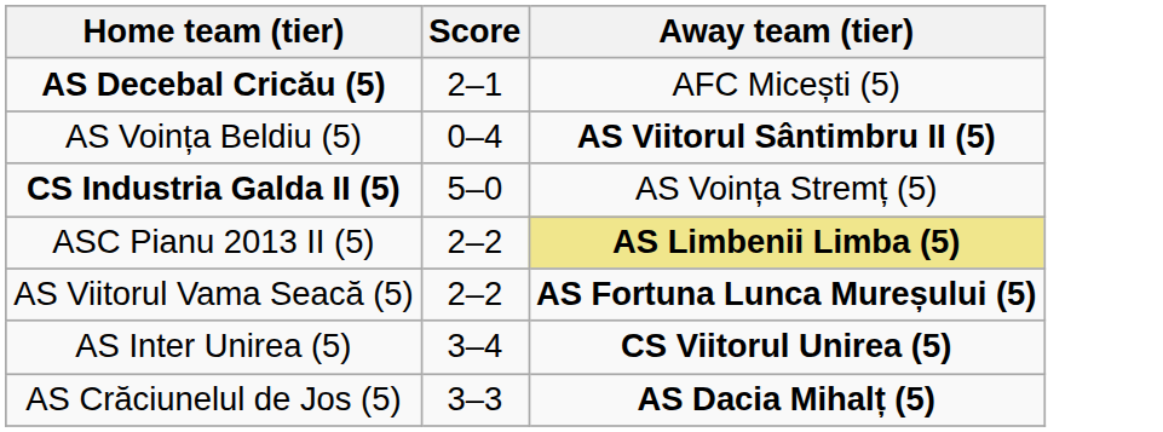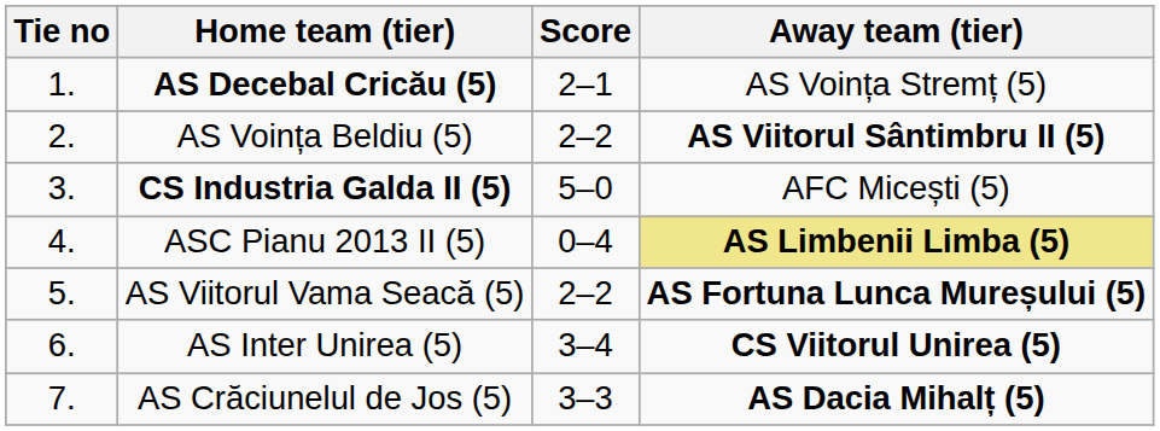 <table class="wikitable" style="text-align: center">
 <tr>
+<th>Tie no</th>
 <th>Home team (tier)</th>
 <th>Score</th>
 <th>Away team (tier)</th>
 </tr>
 <tr>
+<td>1.</td>
 <td><strong>AS Decebal Cricău (5)</strong></td>
 <td>2–1</td>
+<td>AS Voința Stremț (5)</td>
+</tr>
+<tr>
+<td>2.</td>
+<td>AS Voința Beldiu (5)</td>
+<td>2–2 </td>
+<td><strong>AS Viitorul Sântimbru II (5)</strong></td>
+</tr>
+<tr>
+<td>3.</td>
+<td><strong>CS Industria Galda II (5)</strong></td>
+<td>5–0</td>
 <td>AFC Micești (5)</td>
 </tr>
 <tr>
-<td>AS Voința Beldiu (5)</td>
+<td>4.</td>
+<td>ASC Pianu 2013 II (5)</td>
 <td>0–4</td>
-<td><strong>AS Viitorul Sântimbru II (5)</strong></td>
-</tr>
-<tr>
-<td><strong>CS Industria Galda II (5)</strong></td>
-<td>5–0</td>
-<td>AS Voința Stremț (5)</td>
-</tr>
-<tr>
-<td>ASC Pianu 2013 II (5)</td>
-<td>2–2 </td>
 <td style="background: khaki;"><strong>AS Limbenii Limba (5)</strong></td>
 </tr>
 <tr>
+<td>5.</td>
 <td>AS Viitorul Vama Seacă (5)</td>
 <td>2–2 </td>
 <td><strong>AS Fortuna Lunca Mureșului (5)</strong></td>
 </tr>
 <tr>
+<td>6.</td>
 <td>AS Inter Unirea (5)</td>
 <td>3–4</td>
 <td><strong>CS Viitorul Unirea (5)</strong></td>
 </tr>
 <tr>
+<td>7.</td>
 <td>AS Crăciunelul de Jos (5)</td>
 <td>3–3 </td>
 <td><strong>AS Dacia Mihalț (5)</strong></td>
 </tr>
 </table>
